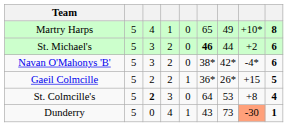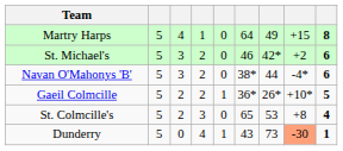 <table class="wikitable" style="text-align:center">
 <tr>
 <th width="175">Team</th>
 <th width="20"></th>
 <th width="20"></th>
 <th width="20"></th>
 <th width="20"></th>
 <th width="20"></th>
 <th width="20"></th>
 <th width="20"></th>
 <th width="20"></th>
 </tr>
 <tr style="background:#cfc;">
 <td>Martry Harps</td>
 <td>5</td>
 <td>4</td>
 <td>1</td>
 <td>0</td>
-<td>65</td>
+<td>64</td>
 <td>49</td>
-<td>+10*</td>
+<td>+15</td>
 <td><strong>8</strong></td>
 </tr>
 <tr style="background:#cfc;">
 <td>St. Michael's</td>
 <td>5</td>
 <td>3</td>
 <td>2</td>
 <td>0</td>
-<td><strong>46</strong></td>
-<td>44</td>
+<td>46</td>
+<td>42*</td>
 <td>+2</td>
 <td><strong>6</strong></td>
 </tr>
 <tr>
 <td><a href='#'>Navan O'Mahonys 'B'</a></td>
 <td>5</td>
 <td>3</td>
 <td>2</td>
 <td>0</td>
 <td>38*</td>
-<td>42*</td>
+<td>44</td>
 <td>-4*</td>
 <td><strong>6</strong></td>
 </tr>
 <tr>
 <td><a href='#'>Gaeil Colmcille</a></td>
 <td>5</td>
 <td>2</td>
 <td>2</td>
 <td>1</td>
 <td>36*</td>
 <td>26*</td>
-<td>+15</td>
+<td>+10*</td>
 <td><strong>5</strong></td>
 </tr>
 <tr>
 <td>St. Colmcille's</td>
 <td>5</td>
-<td><strong>2</strong></td>
+<td>2</td>
 <td>3</td>
 <td>0</td>
-<td>64</td>
+<td>65</td>
 <td>53</td>
 <td>+8</td>
 <td><strong>4</strong></td>
 </tr>
 <tr>
 <td>Dunderry</td>
 <td>5</td>
 <td>0</td>
 <td>4</td>
 <td>1</td>
 <td>43</td>
 <td>73</td>
 <td style="background: lightsalmon;">-30</td>
 <td><strong>1</strong></td>
 </tr>
 </table>
